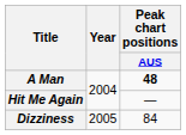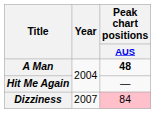 <table class="wikitable plainrowheaders" style="text-align:center;">
 <tr>
 <th scope="col" rowspan="2">Title</th>
 <th scope="col" rowspan="2">Year</th>
 <th scope="col" colspan="1">Peak chart positions</th>
 </tr>
 <tr>
 <th scope="col" style="width:3em;font-size:90%;"><a href='#'>AUS</a><br></th>
 </tr>
 <tr>
 <th scope="row"><em>A Man</em></th>
 <td rowspan="2">2004</td>
 <td><strong>48</strong></td>
 </tr>
 <tr>
 <th scope="row"><em>Hit Me Again</em></th>
 <td>—</td>
 </tr>
 <tr>
 <th scope="row"><em>Dizziness</em></th>
-<td>2005</td>
-<td>84</td>
+<td>2007</td>
+<td style="background: pink;">84</td>
 </tr>
 </table>
